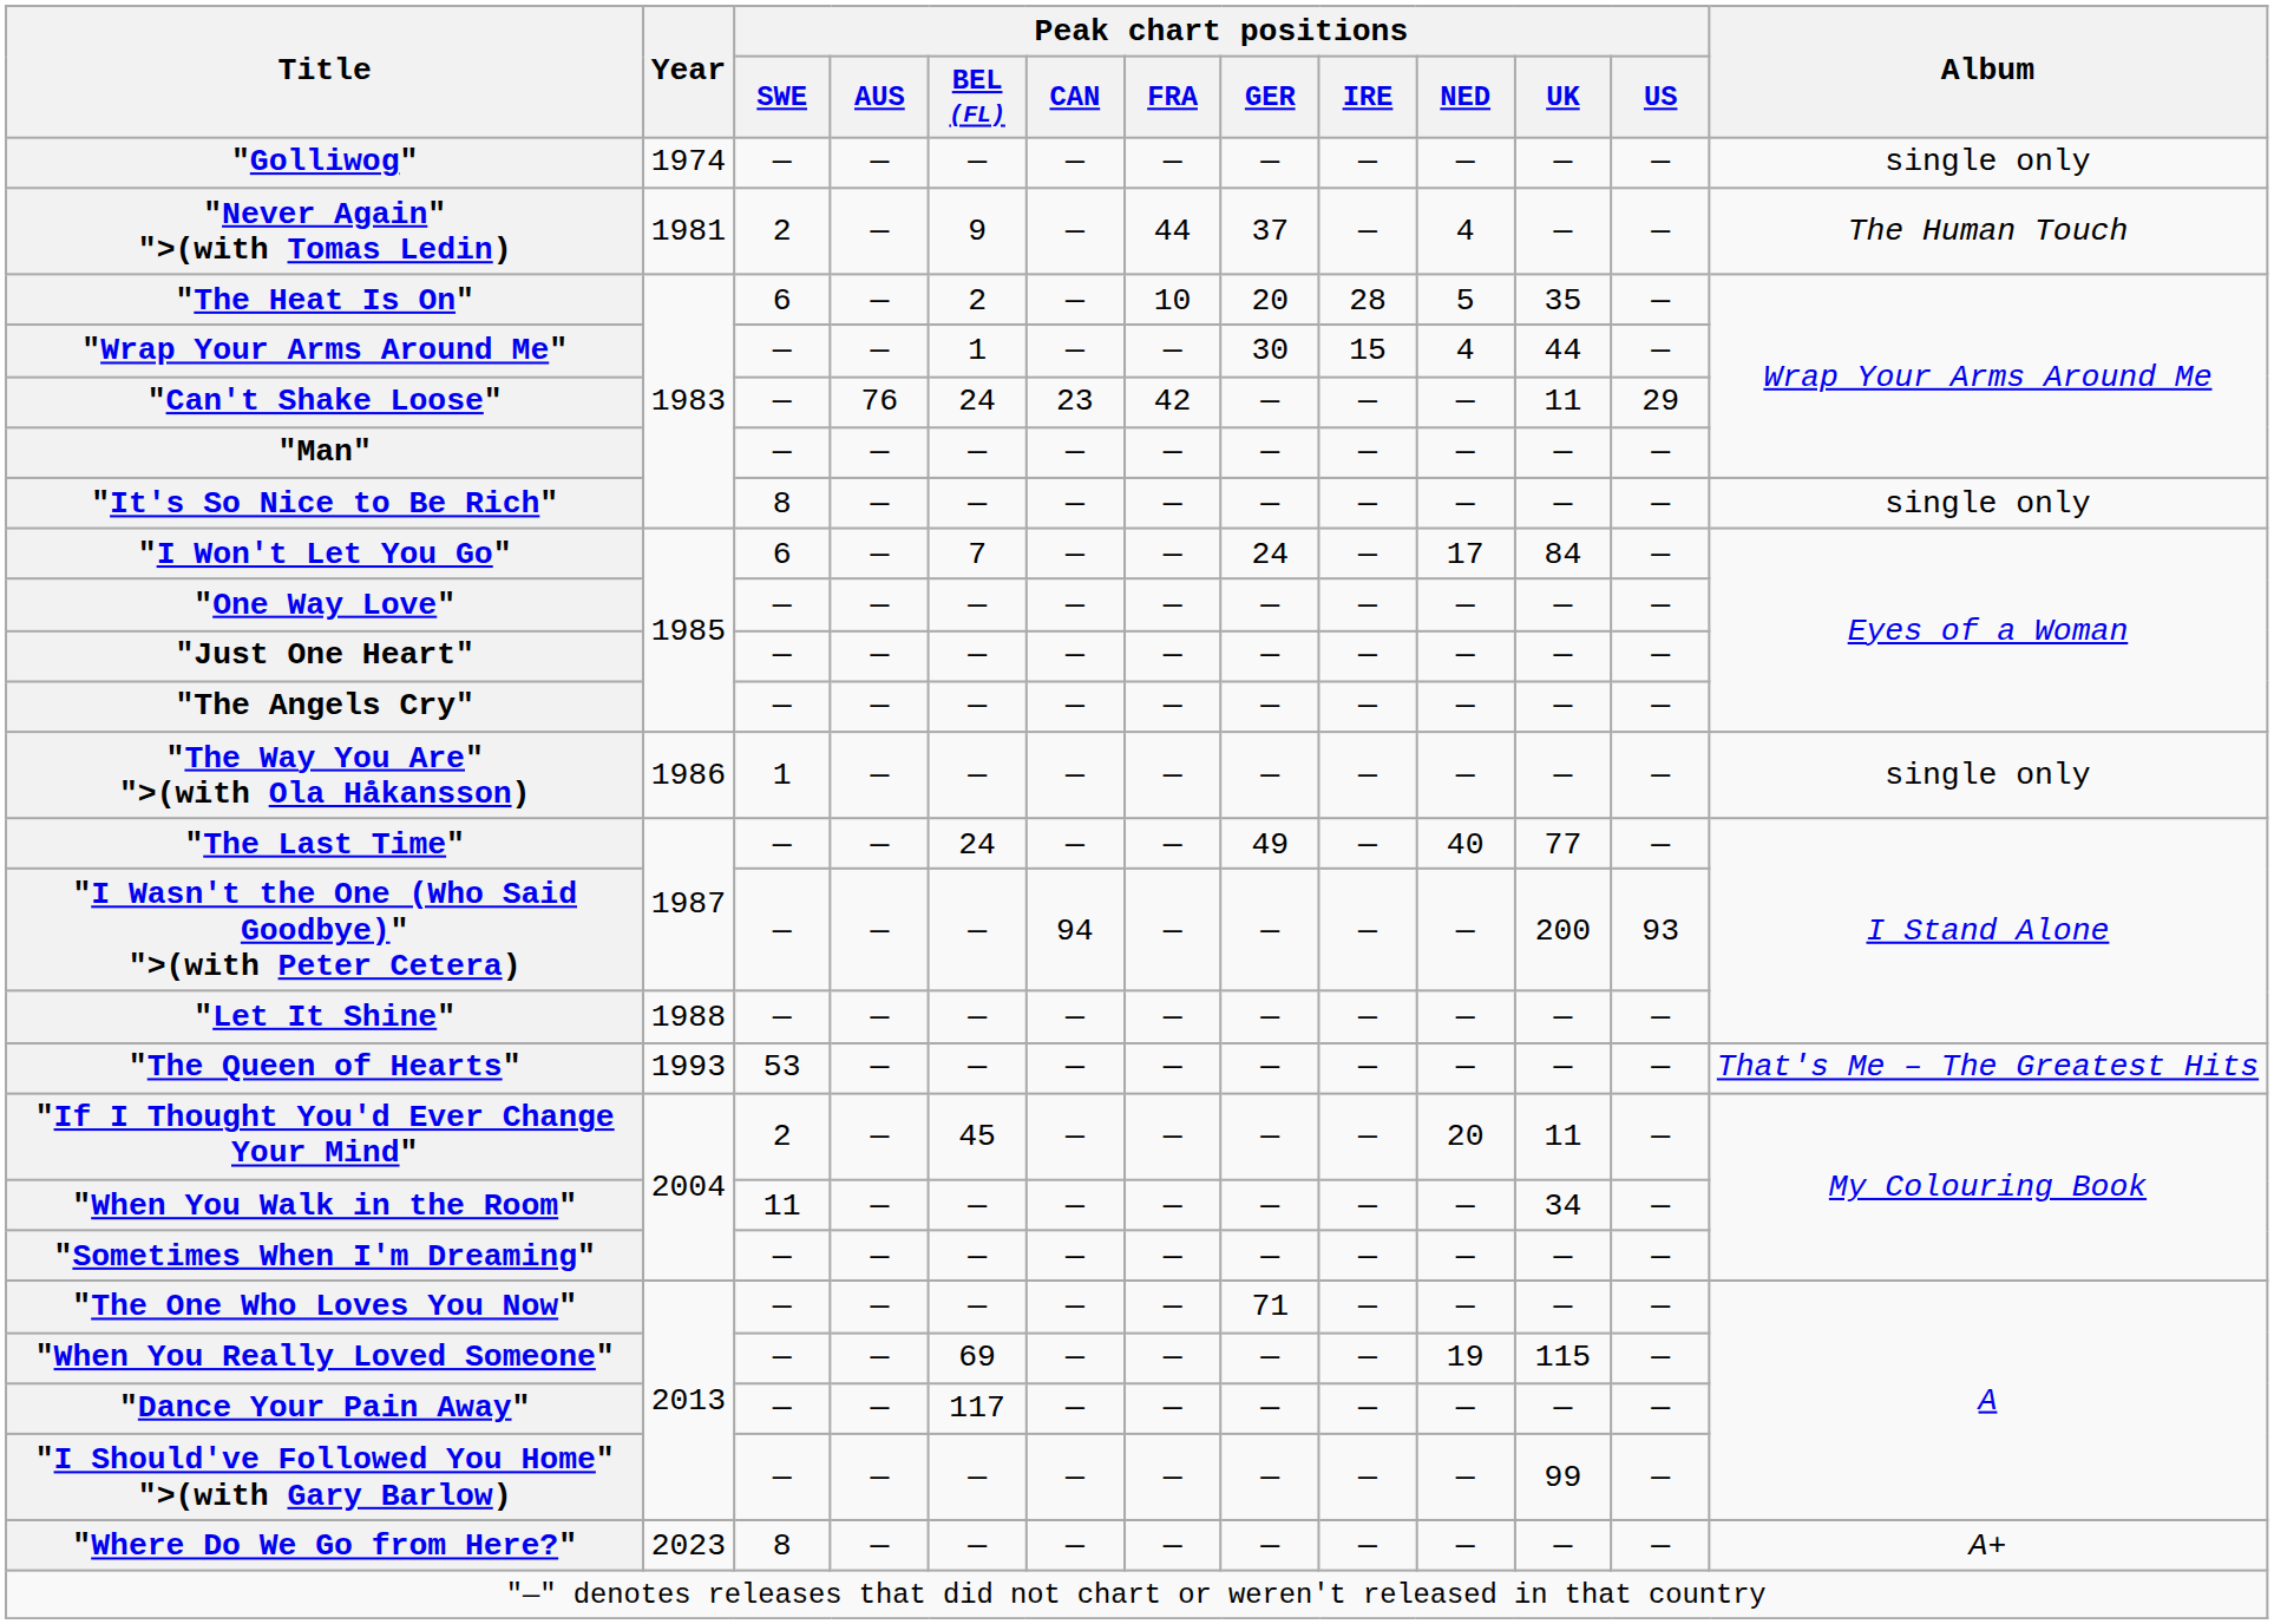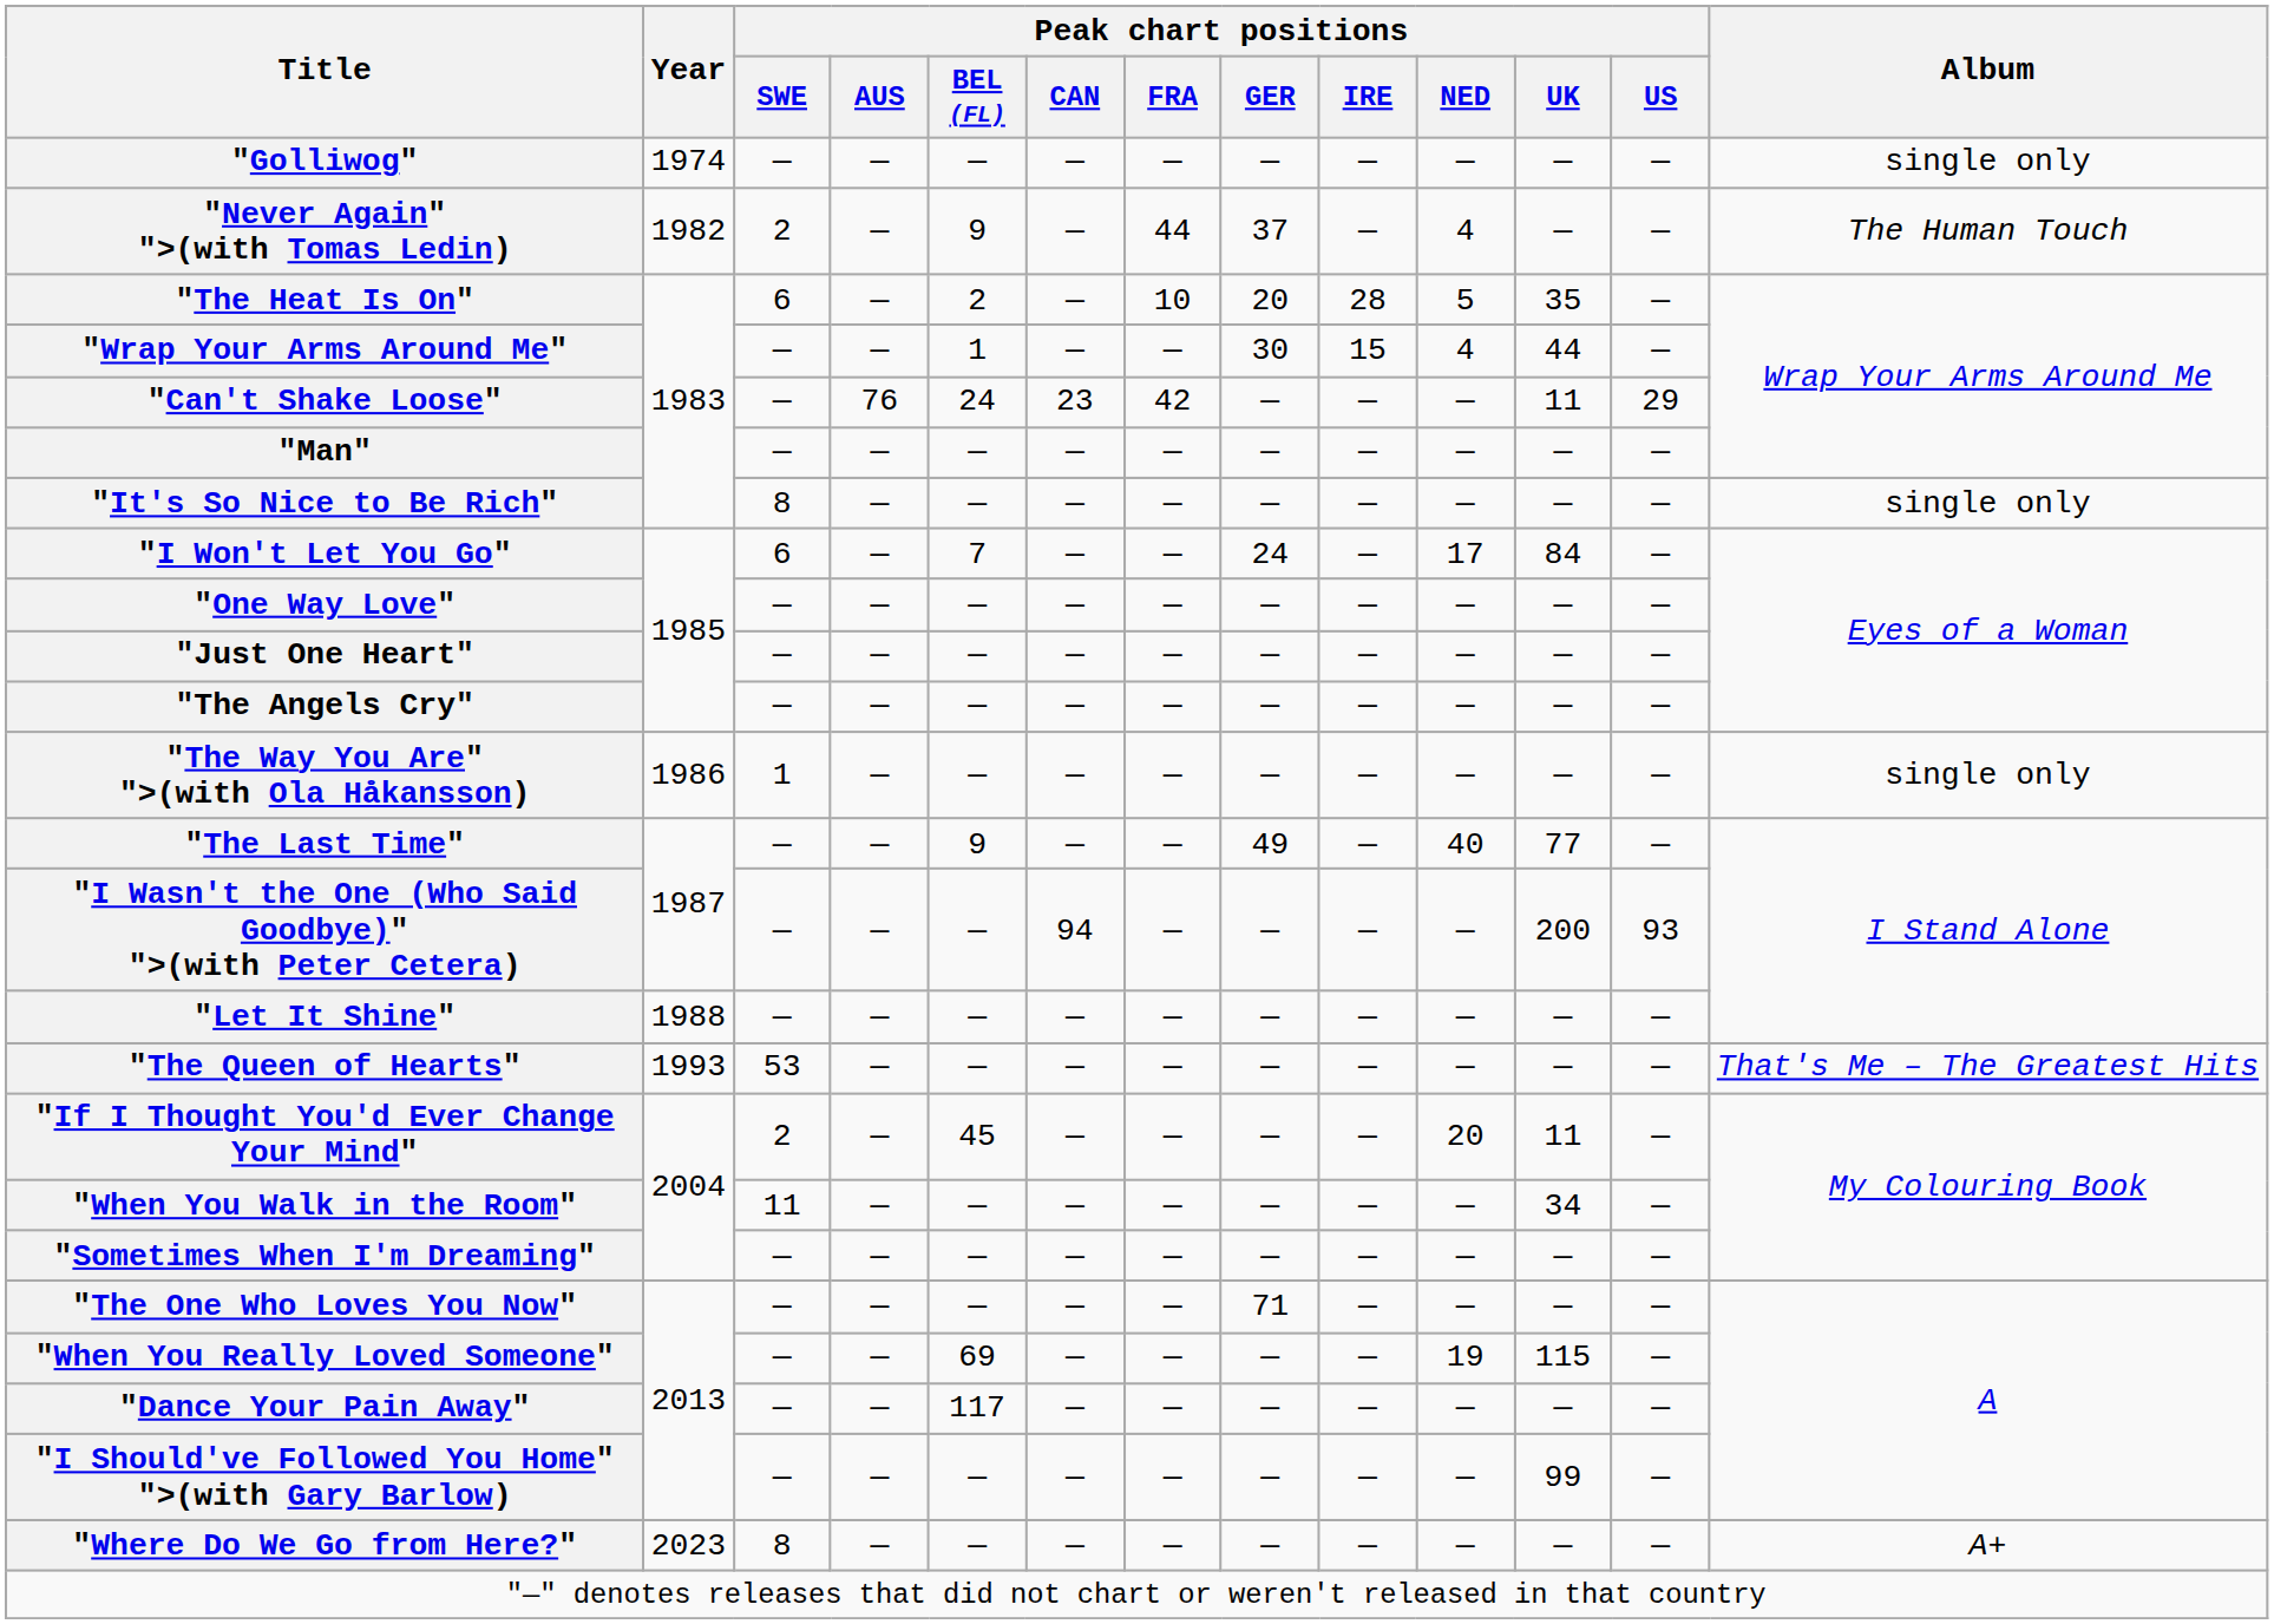 <table class="wikitable plainrowheaders sortable" style="text-align:center;" border="1">
 <tr>
 <th scope="col" rowspan="2" style="width:20em;">Title</th>
 <th scope="col" rowspan="2">Year</th>
 <th scope="col" colspan="10">Peak chart positions</th>
 <th scope="col" rowspan="2">Album</th>
 </tr>
 <tr>
 <th scope="col" style="width:3em;font-size:90%;"><a href='#'>SWE</a><br></th>
 <th scope="col" style="width:3em;font-size:90%;"><a href='#'>AUS</a><br></th>
 <th scope="col" style="width:3em;font-size:90%;"><a href='#'>BEL <small><em>(FL)</em></small></a><br></th>
 <th scope="col" style="width:3em;font-size:90%;"><a href='#'>CAN</a><br></th>
 <th scope="col" style="width:3em;font-size:90%;"><a href='#'>FRA</a><br></th>
 <th scope="col" style="width:3em;font-size:90%;"><a href='#'>GER</a><br></th>
 <th scope="col" style="width:3em;font-size:90%;"><a href='#'>IRE</a><br></th>
 <th scope="col" style="width:3em;font-size:90%;"><a href='#'>NED</a><br></th>
 <th scope="col" style="width:3em;font-size:90%;"><a href='#'>UK</a><br></th>
 <th scope="col" style="width:3em;font-size:90%;"><a href='#'>US</a><br></th>
 </tr>
 <tr>
 <th scope="row">"<a href='#'>Golliwog</a>"</th>
 <td>1974</td>
 <td>—</td>
 <td>—</td>
 <td>—</td>
 <td>—</td>
 <td>—</td>
 <td>—</td>
 <td>—</td>
 <td>—</td>
 <td>—</td>
 <td>—</td>
 <td>single only</td>
 </tr>
 <tr>
 <th scope="row">"<a href='#'>Never Again</a>"<br><span>">(with <a href='#'>Tomas Ledin</a>)</span></th>
-<td>1981</td>
+<td>1982</td>
 <td>2</td>
 <td>—</td>
 <td>9</td>
 <td>—</td>
 <td>44</td>
 <td>37</td>
 <td>—</td>
 <td>4</td>
 <td>—</td>
 <td>—</td>
 <td><em>The Human Touch</em><br></td>
 </tr>
 <tr>
 <th scope="row">"<a href='#'>The Heat Is On</a>"</th>
 <td rowspan="5">1983</td>
 <td>6</td>
 <td>—</td>
 <td>2</td>
 <td>—</td>
 <td>10</td>
 <td>20</td>
 <td>28</td>
 <td>5</td>
 <td>35</td>
 <td>—</td>
 <td rowspan="4"><em><a href='#'>Wrap Your Arms Around Me</a></em></td>
 </tr>
 <tr>
 <th scope="row">"<a href='#'>Wrap Your Arms Around Me</a>"</th>
 <td>—</td>
 <td>—</td>
 <td>1</td>
 <td>—</td>
 <td>—</td>
 <td>30</td>
 <td>15</td>
 <td>4</td>
 <td>44</td>
 <td>—</td>
 </tr>
 <tr>
 <th scope="row">"<a href='#'>Can't Shake Loose</a>"</th>
 <td>—</td>
 <td>76</td>
 <td>24</td>
 <td>23</td>
 <td>42</td>
 <td>—</td>
 <td>—</td>
 <td>—</td>
 <td>11</td>
 <td>29</td>
 </tr>
 <tr>
 <th scope="row">"Man" </th>
 <td>—</td>
 <td>—</td>
 <td>—</td>
 <td>—</td>
 <td>—</td>
 <td>—</td>
 <td>—</td>
 <td>—</td>
 <td>—</td>
 <td>—</td>
 </tr>
 <tr>
 <th scope="row">"<a href='#'>It's So Nice to Be Rich</a>"</th>
 <td>8</td>
 <td>—</td>
 <td>—</td>
 <td>—</td>
 <td>—</td>
 <td>—</td>
 <td>—</td>
 <td>—</td>
 <td>—</td>
 <td>—</td>
 <td>single only</td>
 </tr>
 <tr>
 <th scope="row">"<a href='#'>I Won't Let You Go</a>"</th>
 <td rowspan="4">1985</td>
 <td>6</td>
 <td>—</td>
 <td>7</td>
 <td>—</td>
 <td>—</td>
 <td>24</td>
 <td>—</td>
 <td>17</td>
 <td>84</td>
 <td>—</td>
 <td rowspan="4"><em><a href='#'>Eyes of a Woman</a></em></td>
 </tr>
 <tr>
 <th scope="row">"<a href='#'>One Way Love</a>"</th>
 <td>—</td>
 <td>—</td>
 <td>—</td>
 <td>—</td>
 <td>—</td>
 <td>—</td>
 <td>—</td>
 <td>—</td>
 <td>—</td>
 <td>—</td>
 </tr>
 <tr>
 <th scope="row">"Just One Heart" </th>
 <td>—</td>
 <td>—</td>
 <td>—</td>
 <td>—</td>
 <td>—</td>
 <td>—</td>
 <td>—</td>
 <td>—</td>
 <td>—</td>
 <td>—</td>
 </tr>
 <tr>
 <th scope="row">"The Angels Cry" </th>
 <td>—</td>
 <td>—</td>
 <td>—</td>
 <td>—</td>
 <td>—</td>
 <td>—</td>
 <td>—</td>
 <td>—</td>
 <td>—</td>
 <td>—</td>
 </tr>
 <tr>
 <th scope="row">"<a href='#'>The Way You Are</a>"<br><span>">(with <a href='#'>Ola Håkansson</a>)</span></th>
 <td>1986</td>
 <td>1</td>
 <td>—</td>
 <td>—</td>
 <td>—</td>
 <td>—</td>
 <td>—</td>
 <td>—</td>
 <td>—</td>
 <td>—</td>
 <td>—</td>
 <td>single only</td>
 </tr>
 <tr>
 <th scope="row">"<a href='#'>The Last Time</a>"</th>
 <td rowspan="2">1987</td>
 <td>—</td>
 <td>—</td>
-<td>24</td>
+<td>9</td>
 <td>—</td>
 <td>—</td>
 <td>49</td>
 <td>—</td>
 <td>40</td>
 <td>77</td>
 <td>—</td>
 <td rowspan="3"><em><a href='#'>I Stand Alone</a></em></td>
 </tr>
 <tr>
 <th scope="row">"<a href='#'>I Wasn't the One (Who Said Goodbye)</a>"<br><span>">(with <a href='#'>Peter Cetera</a>)</span></th>
 <td>—</td>
 <td>—</td>
 <td>—</td>
 <td>94</td>
 <td>—</td>
 <td>—</td>
 <td>—</td>
 <td>—</td>
 <td>200</td>
 <td>93</td>
 </tr>
 <tr>
 <th scope="row">"<a href='#'>Let It Shine</a>"</th>
 <td rowspan="1">1988</td>
 <td>—</td>
 <td>—</td>
 <td>—</td>
 <td>—</td>
 <td>—</td>
 <td>—</td>
 <td>—</td>
 <td>—</td>
 <td>—</td>
 <td>—</td>
 </tr>
 <tr>
 <th scope="row">"<a href='#'>The Queen of Hearts</a>" </th>
 <td>1993</td>
 <td>53</td>
 <td>—</td>
 <td>—</td>
 <td>—</td>
 <td>—</td>
 <td>—</td>
 <td>—</td>
 <td>—</td>
 <td>—</td>
 <td>—</td>
 <td><em><a href='#'>That's Me – The Greatest Hits</a></em></td>
 </tr>
 <tr>
 <th scope="row">"<a href='#'>If I Thought You'd Ever Change Your Mind</a>"</th>
 <td rowspan="3">2004</td>
 <td>2</td>
 <td>—</td>
 <td>45</td>
 <td>—</td>
 <td>—</td>
 <td>—</td>
 <td>—</td>
 <td>20</td>
 <td>11</td>
 <td>—</td>
 <td rowspan="3"><em><a href='#'>My Colouring Book</a></em></td>
 </tr>
 <tr>
 <th scope="row">"<a href='#'>When You Walk in the Room</a>"</th>
 <td>11</td>
 <td>—</td>
 <td>—</td>
 <td>—</td>
 <td>—</td>
 <td>—</td>
 <td>—</td>
 <td>—</td>
 <td>34</td>
 <td>—</td>
 </tr>
 <tr>
 <th scope="row">"<a href='#'>Sometimes When I'm Dreaming</a>"</th>
 <td>—</td>
 <td>—</td>
 <td>—</td>
 <td>—</td>
 <td>—</td>
 <td>—</td>
 <td>—</td>
 <td>—</td>
 <td>—</td>
 <td>—</td>
 </tr>
 <tr>
 <th scope="row">"<a href='#'>The One Who Loves You Now</a>" </th>
 <td rowspan="4">2013</td>
 <td>—</td>
 <td>—</td>
 <td>—</td>
 <td>—</td>
 <td>—</td>
 <td>71</td>
 <td>—</td>
 <td>—</td>
 <td>—</td>
 <td>—</td>
 <td rowspan="4"><em><a href='#'>A</a></em></td>
 </tr>
 <tr>
 <th scope="row">"<a href='#'>When You Really Loved Someone</a>"</th>
 <td>—</td>
 <td>—</td>
 <td>69</td>
 <td>—</td>
 <td>—</td>
 <td>—</td>
 <td>—</td>
 <td>19</td>
 <td>115</td>
 <td>—</td>
 </tr>
 <tr>
 <th scope="row">"<a href='#'>Dance Your Pain Away</a>"</th>
 <td>—</td>
 <td>—</td>
 <td>117</td>
 <td>—</td>
 <td>—</td>
 <td>—</td>
 <td>—</td>
 <td>—</td>
 <td>—</td>
 <td>—</td>
 </tr>
 <tr>
 <th scope="row">"<a href='#'>I Should've Followed You Home</a>"<br><span>">(with <a href='#'>Gary Barlow</a>)</span></th>
 <td>—</td>
 <td>—</td>
 <td>—</td>
 <td>—</td>
 <td>—</td>
 <td>—</td>
 <td>—</td>
 <td>—</td>
 <td>99</td>
 <td>—</td>
 </tr>
 <tr>
 <th scope="row">"<a href='#'>Where Do We Go from Here?</a>"</th>
 <td>2023</td>
 <td>8</td>
 <td>—</td>
 <td>—</td>
 <td>—</td>
 <td>—</td>
 <td>—</td>
 <td>—</td>
 <td>—</td>
 <td>—</td>
 <td>—</td>
 <td><em>A+</em></td>
 </tr>
 <tr>
 <td colspan="22" style="font-size:90%">"—" denotes releases that did not chart or weren't released in that country</td>
 </tr>
 </table>
